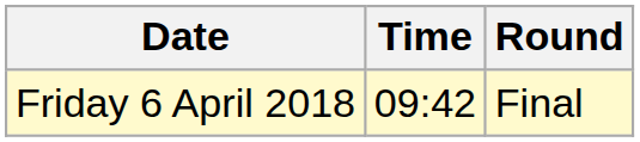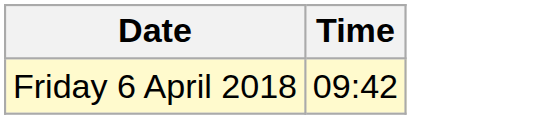 <table class="wikitable">
 <tr>
 <th>Date</th>
 <th>Time</th>
-<th>Round</th>
 </tr>
 <tr>
 <td style=background:lemonchiffon>Friday 6 April 2018</td>
 <td style=background:lemonchiffon>09:42</td>
-<td style=background:lemonchiffon>Final</td>
 </tr>
 </table>
